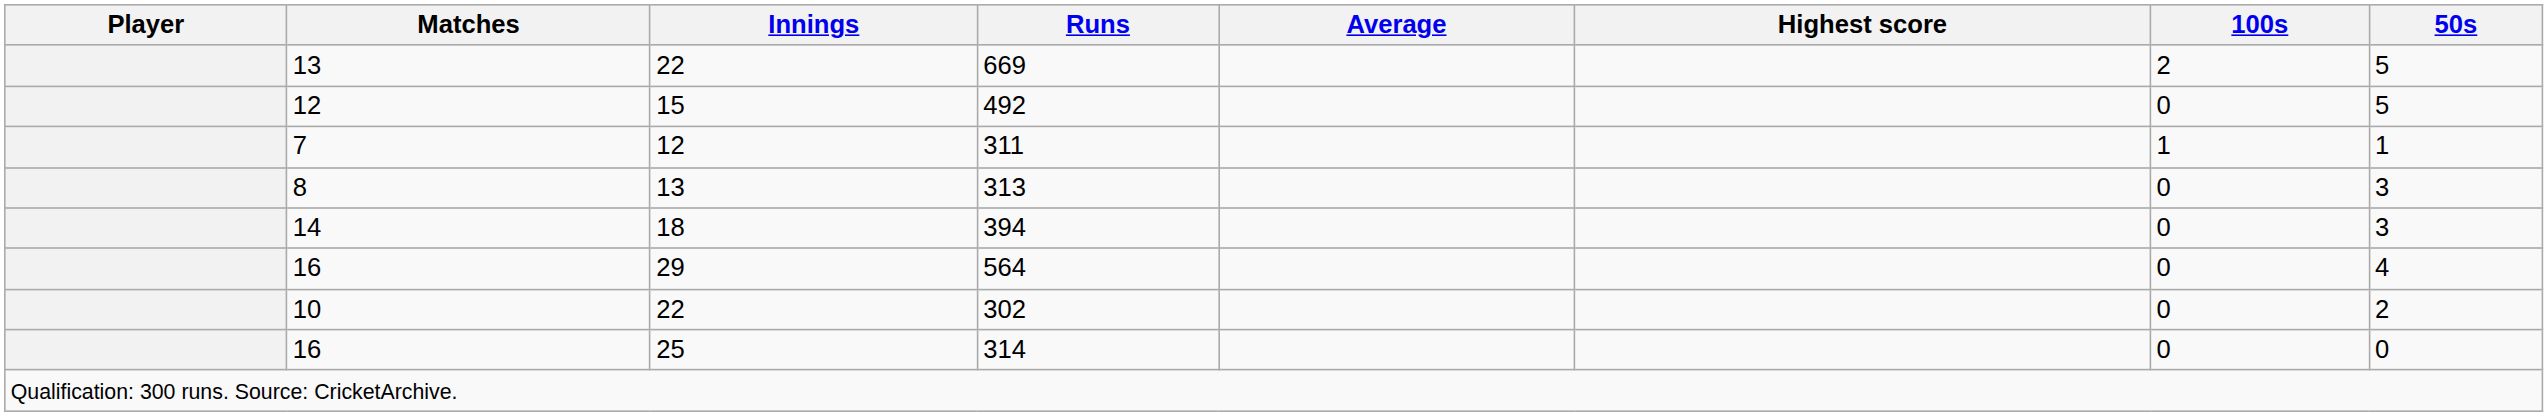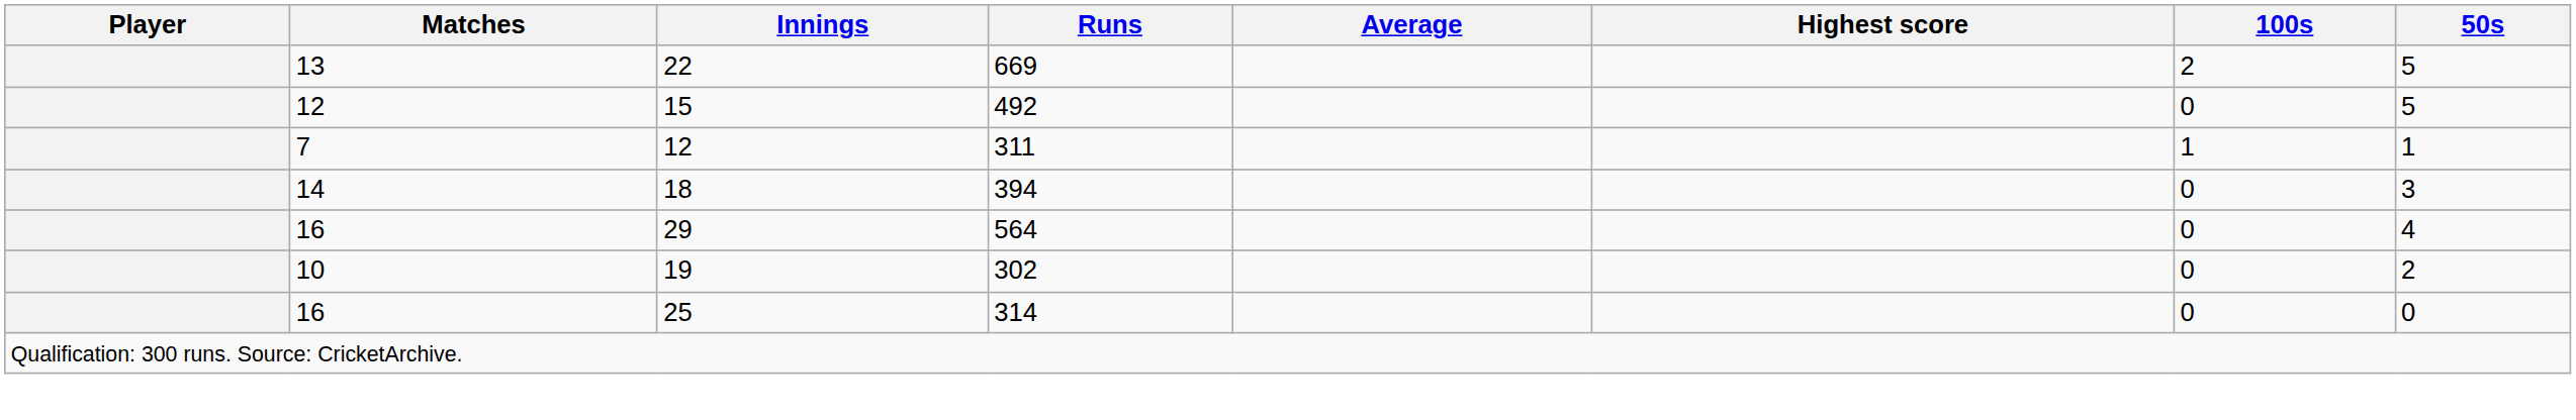 <table class="wikitable sortable plainrowheaders" style="width:80%;">
 <tr>
 <th scope="col">Player</th>
 <th scope="col">Matches</th>
 <th scope="col"><a href='#'>Innings</a></th>
 <th scope="col"><a href='#'>Runs</a></th>
 <th scope="col"><a href='#'>Average</a></th>
 <th scope="col">Highest score</th>
 <th scope="col"><a href='#'>100s</a></th>
 <th scope="col"><a href='#'>50s</a></th>
 </tr>
 <tr>
 <th scope="row"></th>
 <td>13</td>
 <td>22</td>
 <td>669</td>
 <td></td>
 <td></td>
 <td>2</td>
 <td>5</td>
 </tr>
 <tr>
 <th scope="row"></th>
 <td>12</td>
 <td>15</td>
 <td>492</td>
 <td></td>
 <td></td>
 <td>0</td>
 <td>5</td>
 </tr>
 <tr>
 <th scope="row"></th>
 <td>7</td>
 <td>12</td>
 <td>311</td>
 <td></td>
 <td></td>
 <td>1</td>
 <td>1</td>
 </tr>
 <tr>
 <th scope="row"></th>
-<td>8</td>
-<td>13</td>
-<td>313</td>
-<td></td>
-<td></td>
-<td>0</td>
-<td>3</td>
-</tr>
-<tr>
-<th scope="row"></th>
 <td>14</td>
 <td>18</td>
 <td>394</td>
 <td></td>
 <td></td>
 <td>0</td>
 <td>3</td>
 </tr>
 <tr>
 <th scope="row"></th>
 <td>16</td>
 <td>29</td>
 <td>564</td>
 <td></td>
 <td></td>
 <td>0</td>
 <td>4</td>
 </tr>
 <tr>
 <th scope="row"></th>
 <td>10</td>
-<td>22</td>
+<td>19</td>
 <td>302</td>
 <td></td>
 <td></td>
 <td>0</td>
 <td>2</td>
 </tr>
 <tr>
 <th scope="row"></th>
 <td>16</td>
 <td>25</td>
 <td>314</td>
 <td></td>
 <td></td>
 <td>0</td>
 <td>0</td>
 </tr>
 <tr class="sortbottom">
 <td colspan="8"><small>Qualification: 300 runs. Source: CricketArchive.</small></td>
 </tr>
 </table>
